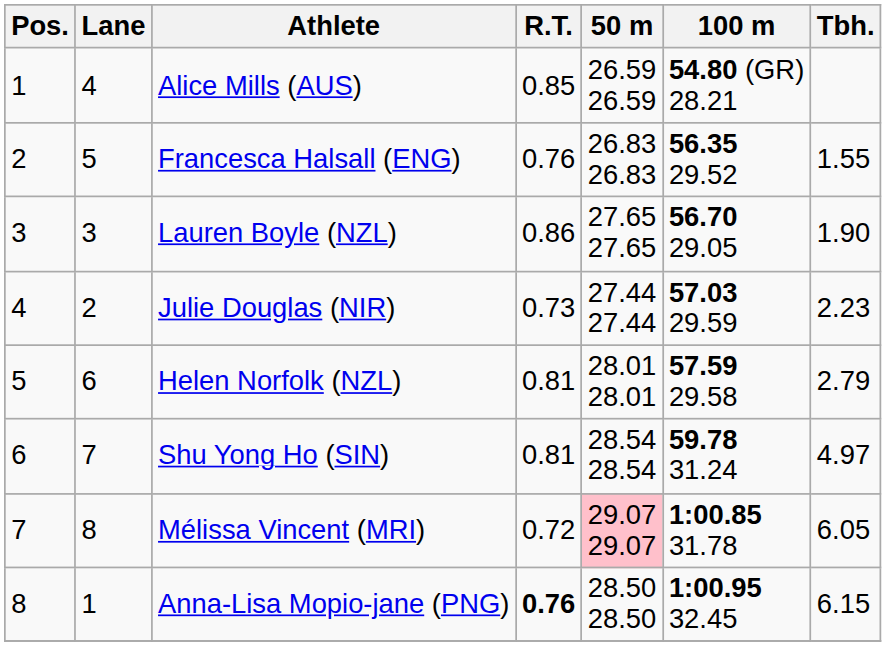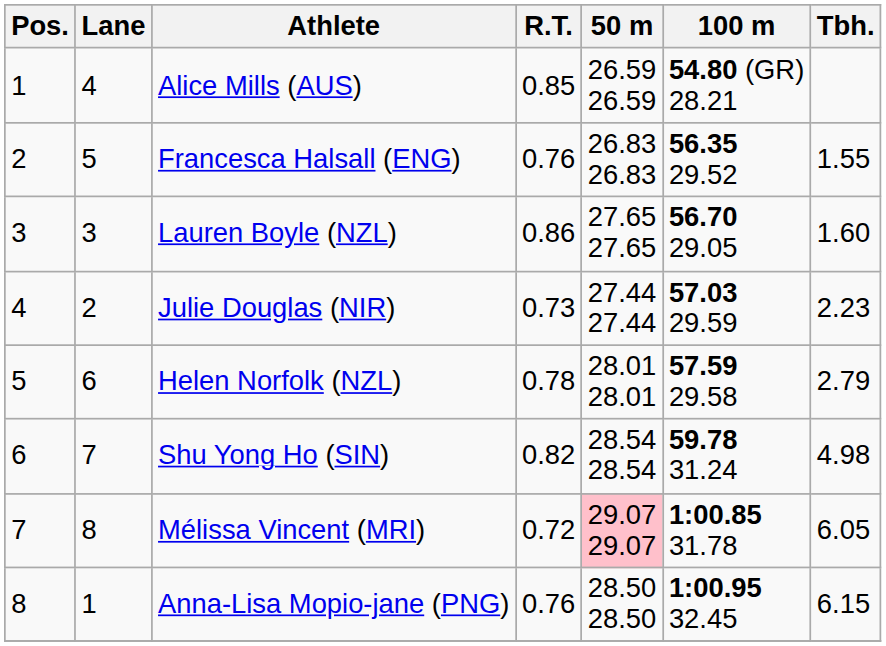 <table class="wikitable">
 <tr>
 <th>Pos.</th>
 <th>Lane</th>
 <th>Athlete</th>
 <th>R.T.</th>
 <th>50 m</th>
 <th>100 m</th>
 <th>Tbh.</th>
 </tr>
 <tr>
 <td>1</td>
 <td>4</td>
 <td> <a href='#'>Alice Mills</a> (<a href='#'>AUS</a>)</td>
 <td>0.85</td>
 <td>26.59<br>26.59</td>
 <td><strong>54.80</strong> (GR)<br>28.21</td>
 <td> </td>
 </tr>
 <tr>
 <td>2</td>
 <td>5</td>
 <td> <a href='#'>Francesca Halsall</a> (<a href='#'>ENG</a>)</td>
 <td>0.76</td>
 <td>26.83<br>26.83</td>
 <td><strong>56.35</strong><br>29.52</td>
 <td>1.55</td>
 </tr>
 <tr>
 <td>3</td>
 <td>3</td>
 <td> <a href='#'>Lauren Boyle</a> (<a href='#'>NZL</a>)</td>
 <td>0.86</td>
 <td>27.65<br>27.65</td>
 <td><strong>56.70</strong><br>29.05</td>
-<td>1.90</td>
+<td>1.60</td>
 </tr>
 <tr>
 <td>4</td>
 <td>2</td>
 <td> <a href='#'>Julie Douglas</a> (<a href='#'>NIR</a>)</td>
 <td>0.73</td>
 <td>27.44<br>27.44</td>
 <td><strong>57.03</strong><br>29.59</td>
 <td>2.23</td>
 </tr>
 <tr>
 <td>5</td>
 <td>6</td>
 <td> <a href='#'>Helen Norfolk</a> (<a href='#'>NZL</a>)</td>
-<td>0.81</td>
+<td>0.78</td>
 <td>28.01<br>28.01</td>
 <td><strong>57.59</strong><br>29.58</td>
 <td>2.79</td>
 </tr>
 <tr>
 <td>6</td>
 <td>7</td>
 <td> <a href='#'>Shu Yong Ho</a> (<a href='#'>SIN</a>)</td>
-<td>0.81</td>
+<td>0.82</td>
 <td>28.54<br>28.54</td>
 <td><strong>59.78</strong><br>31.24</td>
-<td>4.97</td>
+<td>4.98</td>
 </tr>
 <tr>
 <td>7</td>
 <td>8</td>
 <td> <a href='#'>Mélissa Vincent</a> (<a href='#'>MRI</a>)</td>
 <td>0.72</td>
 <td style="background: pink;">29.07<br>29.07</td>
 <td><strong>1:00.85</strong><br>31.78</td>
 <td>6.05</td>
 </tr>
 <tr>
 <td>8</td>
 <td>1</td>
 <td> <a href='#'>Anna-Lisa Mopio-jane</a> (<a href='#'>PNG</a>)</td>
-<td><strong>0.76</strong></td>
+<td>0.76</td>
 <td>28.50<br>28.50</td>
 <td><strong>1:00.95</strong><br>32.45</td>
 <td>6.15</td>
 </tr>
 <tr>
 </tr>
 </table>
